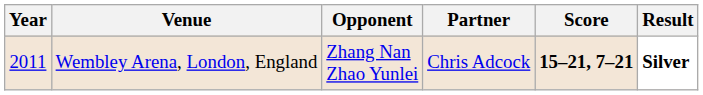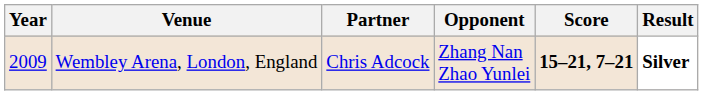 <table class="sortable wikitable" style="font-size: 90%;">
 <tr>
 <th>Year</th>
 <th>Venue</th>
+<th>Partner</th>
 <th>Opponent</th>
-<th>Partner</th>
 <th>Score</th>
 <th>Result</th>
 </tr>
 <tr style="background:#F3E6D7">
-<td align="center"><a href='#'>2011</a></td>
+<td align="center"><a href='#'>2009</a></td>
 <td align="left"><a href='#'>Wembley Arena</a>, <a href='#'>London</a>, England</td>
+<td align="left"> <a href='#'>Chris Adcock</a></td>
 <td align="left"> <a href='#'>Zhang Nan</a><br> <a href='#'>Zhao Yunlei</a></td>
-<td align="left"> <a href='#'>Chris Adcock</a></td>
 <td align="left"><strong>15–21, 7–21</strong></td>
 <td style="text-align:left; background:white"> <strong>Silver</strong></td>
 </tr>
 </table>
